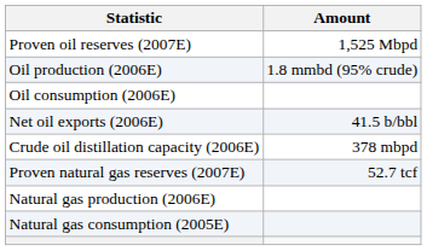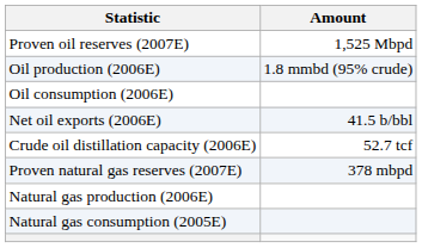 <table class="wikitable">
 <tr>
 <th>Statistic</th>
 <th>Amount</th>
 </tr>
 <tr bgcolor="ffffff" align="right">
 <td align="left">Proven oil reserves (2007E)</td>
 <td>1,525 Mbpd</td>
 </tr>
 <tr bgcolor="f1f5fa" align="right">
 <td align="left">Oil production (2006E)</td>
 <td>1.8 mmbd (95% crude)</td>
 </tr>
 <tr bgcolor="ffffff" align="right">
 <td align="left">Oil consumption (2006E)</td>
 <td></td>
 </tr>
 <tr bgcolor="f1f5fa" align="right">
 <td align="left">Net oil exports (2006E)</td>
 <td>41.5 b/bbl</td>
 </tr>
 <tr bgcolor="ffffff" align="right">
 <td align="left">Crude oil distillation capacity (2006E)</td>
-<td>378 mbpd</td>
+<td>52.7 tcf</td>
 </tr>
 <tr bgcolor="f1f5fa" align="right">
 <td align="left">Proven natural gas reserves (2007E)</td>
-<td>52.7 tcf</td>
+<td>378 mbpd</td>
 </tr>
 <tr bgcolor="ffffff" align="right">
 <td align="left">Natural gas production (2006E)</td>
 <td></td>
 </tr>
 <tr bgcolor="f1f5fa" align="right">
 <td align="left">Natural gas consumption (2005E)</td>
 <td></td>
 </tr>
 <tr>
 <th></th>
 </tr>
 </table>
